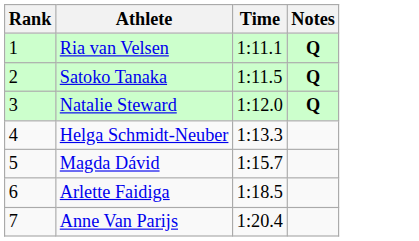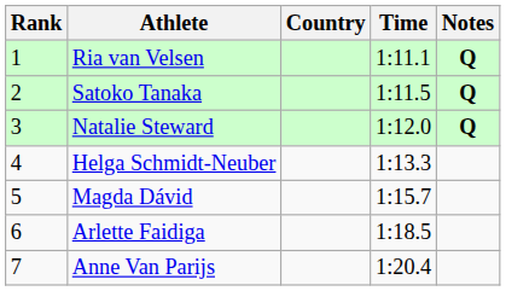 <table class="wikitable">
 <tr>
 <th>Rank</th>
 <th>Athlete</th>
+<th>Country</th>
 <th>Time</th>
 <th>Notes</th>
 </tr>
 <tr bgcolor=#CCFFCC>
 <td>1</td>
 <td><a href='#'>Ria van Velsen</a></td>
+<td></td>
 <td>1:11.1</td>
 <td align=center><strong>Q</strong></td>
 </tr>
 <tr bgcolor=#CCFFCC>
 <td>2</td>
 <td><a href='#'>Satoko Tanaka</a></td>
+<td></td>
 <td>1:11.5</td>
 <td align=center><strong>Q</strong></td>
 </tr>
 <tr bgcolor=#CCFFCC>
 <td>3</td>
 <td><a href='#'>Natalie Steward</a></td>
+<td></td>
 <td>1:12.0</td>
 <td align=center><strong>Q</strong></td>
 </tr>
 <tr>
 <td>4</td>
 <td><a href='#'>Helga Schmidt-Neuber</a></td>
+<td></td>
 <td>1:13.3</td>
 <td></td>
 </tr>
 <tr>
 <td>5</td>
 <td><a href='#'>Magda Dávid</a></td>
+<td></td>
 <td>1:15.7</td>
 <td></td>
 </tr>
 <tr>
 <td>6</td>
 <td><a href='#'>Arlette Faidiga</a></td>
+<td></td>
 <td>1:18.5</td>
 <td></td>
 </tr>
 <tr>
 <td>7</td>
 <td><a href='#'>Anne Van Parijs</a></td>
+<td></td>
 <td>1:20.4</td>
 <td></td>
 </tr>
 </table>
